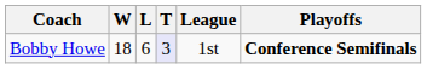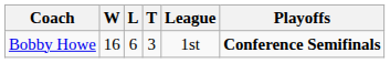 <table class=wikitable>
 <tr>
 <th>Coach</th>
 <th>W</th>
 <th>L</th>
 <th>T</th>
 <th>League</th>
 <th>Playoffs</th>
 </tr>
 <tr>
 <td> <a href='#'>Bobby Howe</a></td>
-<td align=center>18</td>
+<td align=center>16</td>
 <td align=center>6</td>
-<td align=center style="background: lavender;">3</td>
+<td align=center>3</td>
 <td align=center>1st</td>
 <td align=center><strong>Conference Semifinals</strong></td>
 </tr>
 </table>
